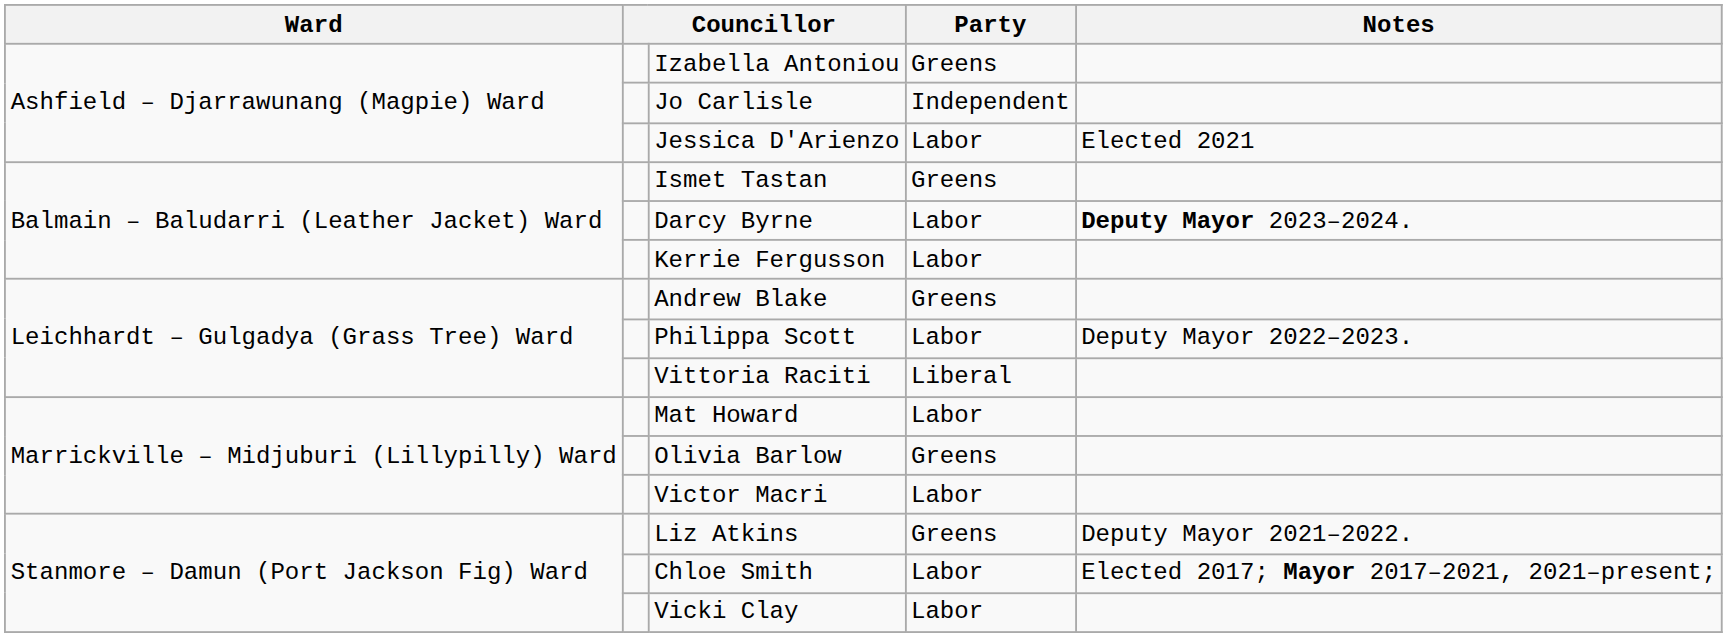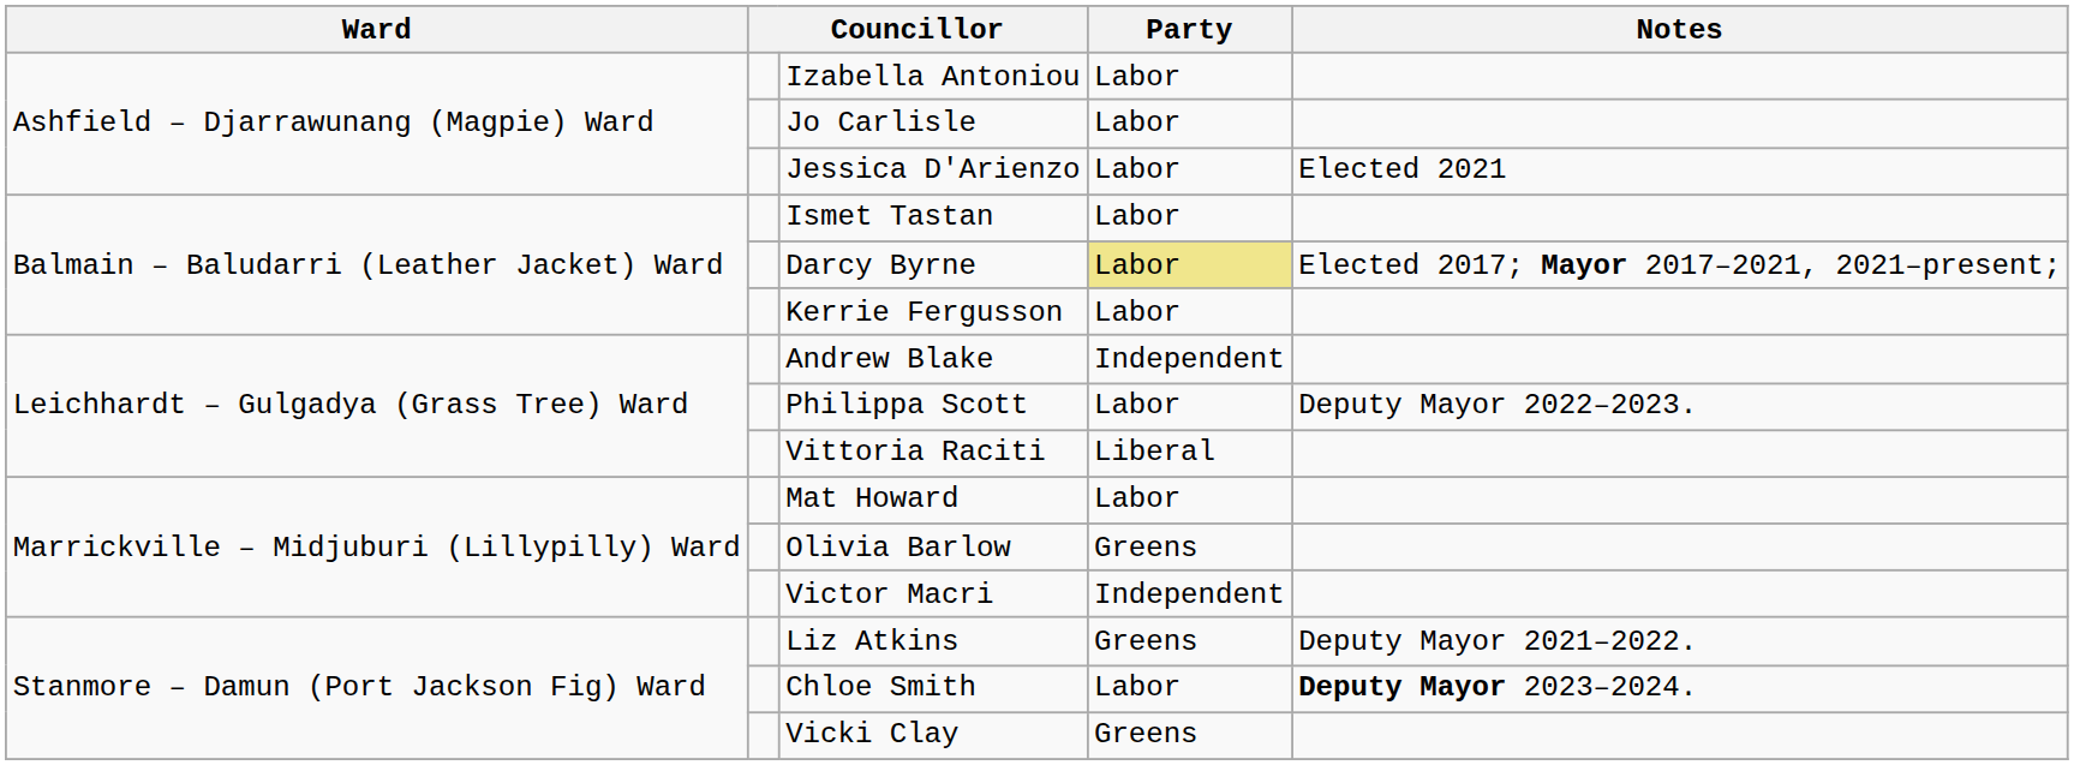 <table class="wikitable">
 <tr>
 <th>Ward</th>
 <th colspan="2">Councillor</th>
 <th>Party</th>
 <th>Notes</th>
 </tr>
 <tr>
 <td rowspan="3">Ashfield – Djarrawunang (Magpie) Ward</td>
 <td> </td>
 <td>Izabella Antoniou</td>
-<td>Greens</td>
+<td>Labor</td>
 <td></td>
 </tr>
 <tr>
 <td> </td>
 <td>Jo Carlisle</td>
-<td>Independent</td>
+<td>Labor</td>
 <td></td>
 </tr>
 <tr>
 <td> </td>
 <td>Jessica D'Arienzo</td>
 <td>Labor</td>
 <td>Elected 2021</td>
 </tr>
 <tr>
 <td rowspan="3">Balmain – Baludarri (Leather Jacket) Ward</td>
 <td> </td>
 <td>Ismet Tastan</td>
-<td>Greens</td>
+<td>Labor</td>
 <td></td>
 </tr>
 <tr>
 <td> </td>
 <td>Darcy Byrne</td>
-<td>Labor</td>
-<td><strong>Deputy Mayor</strong> 2023–2024.</td>
+<td style="background: khaki;">Labor</td>
+<td>Elected 2017; <strong>Mayor</strong> 2017–2021, 2021–present;</td>
 </tr>
 <tr>
 <td> </td>
 <td>Kerrie Fergusson</td>
 <td>Labor</td>
 <td></td>
 </tr>
 <tr>
 <td rowspan="3">Leichhardt – Gulgadya (Grass Tree) Ward</td>
 <td> </td>
 <td>Andrew Blake</td>
-<td>Greens</td>
+<td>Independent</td>
 <td></td>
 </tr>
 <tr>
 <td> </td>
 <td>Philippa Scott</td>
 <td>Labor</td>
 <td>Deputy Mayor 2022–2023.</td>
 </tr>
 <tr>
 <td> </td>
 <td>Vittoria Raciti</td>
 <td>Liberal</td>
 <td></td>
 </tr>
 <tr>
 <td rowspan="3">Marrickville – Midjuburi (Lillypilly) Ward</td>
 <td> </td>
 <td>Mat Howard</td>
 <td>Labor</td>
 <td></td>
 </tr>
 <tr>
 <td> </td>
 <td>Olivia Barlow</td>
 <td>Greens</td>
 <td></td>
 </tr>
 <tr>
 <td> </td>
 <td>Victor Macri</td>
-<td>Labor</td>
+<td>Independent</td>
 <td></td>
 </tr>
 <tr>
 <td rowspan="3">Stanmore – Damun (Port Jackson Fig) Ward</td>
 <td> </td>
 <td>Liz Atkins</td>
 <td>Greens</td>
 <td>Deputy Mayor 2021–2022.</td>
 </tr>
 <tr>
 <td> </td>
 <td>Chloe Smith</td>
 <td>Labor</td>
-<td>Elected 2017; <strong>Mayor</strong> 2017–2021, 2021–present;</td>
+<td><strong>Deputy Mayor</strong> 2023–2024.</td>
 </tr>
 <tr>
 <td> </td>
 <td>Vicki Clay</td>
-<td>Labor</td>
+<td>Greens</td>
 <td></td>
 </tr>
 </table>
